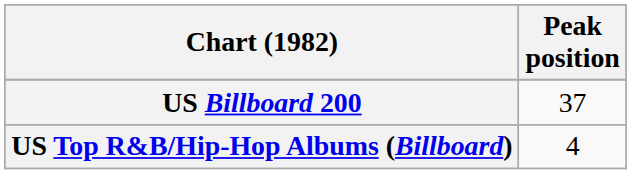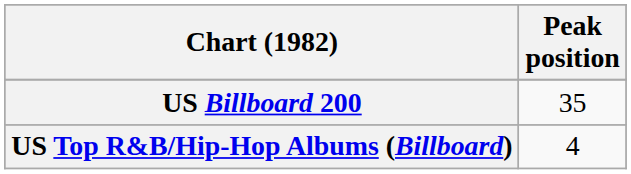 <table class="wikitable sortable plainrowheaders" style="text-align:center">
 <tr>
 <th scope="col">Chart (1982)</th>
 <th scope="col">Peak<br> position</th>
 </tr>
 <tr>
 </tr>
 <tr>
 </tr>
 <tr>
 <th scope="row">US <a href='#'><em>Billboard</em> 200</a></th>
-<td>37</td>
+<td>35</td>
 </tr>
 <tr>
 <th scope="row">US <a href='#'>Top R&B/Hip-Hop Albums</a> (<em><a href='#'>Billboard</a></em>)</th>
 <td>4</td>
 </tr>
 </table>
